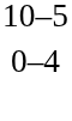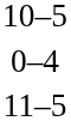 <table style="text-align:center">
 <tr>
 <th width=200></th>
 <th width=100></th>
 <th width=200></th>
 </tr>
 <tr>
 <td align=right><strong></strong></td>
 <td>10–5</td>
 <td align=left></td>
 </tr>
 <tr>
 <td align=right></td>
 <td>0–4</td>
 <td align=left><strong></strong></td>
 </tr>
+<tr>
+<td align=right><strong></strong></td>
+<td>11–5</td>
+<td align=left></td>
+</tr>
 </table>
